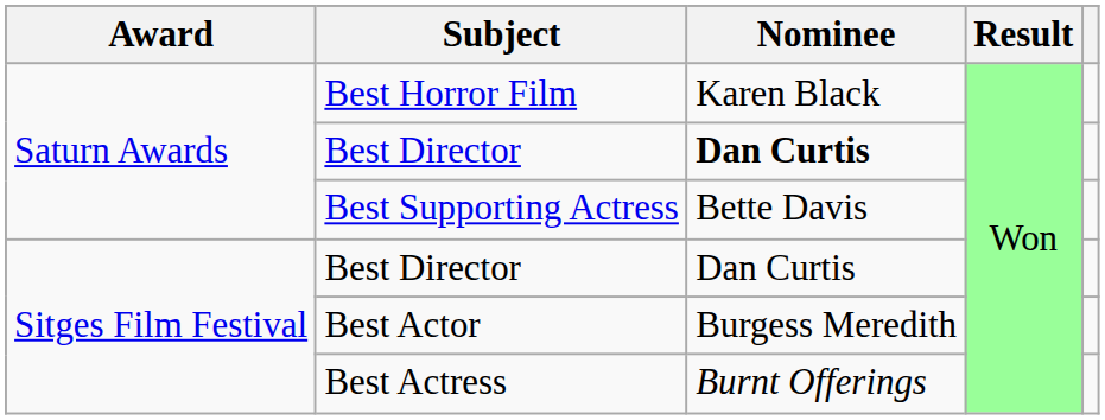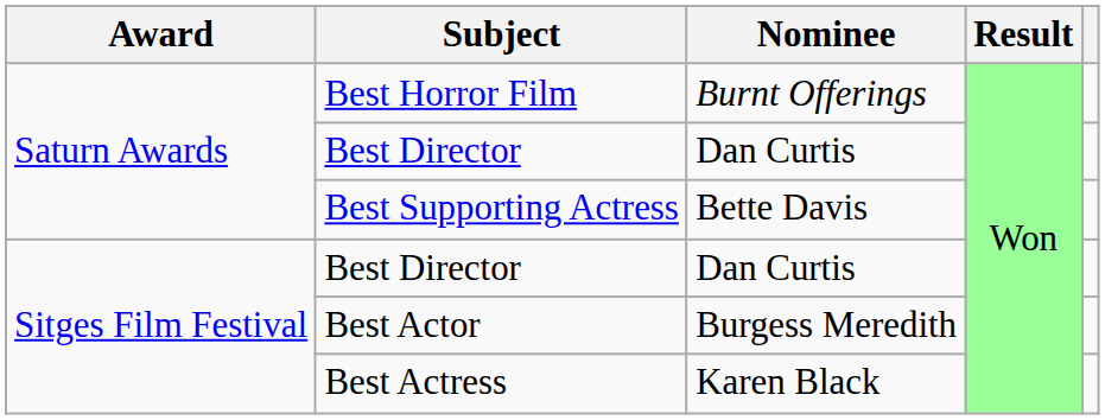 <table class="wikitable">
 <tr>
 <th>Award</th>
 <th>Subject</th>
 <th>Nominee</th>
 <th>Result</th>
 <th></th>
 </tr>
 <tr>
 <td rowspan="3"><a href='#'>Saturn Awards</a></td>
 <td><a href='#'>Best Horror Film</a></td>
-<td>Karen Black</td>
+<td><em>Burnt Offerings</em></td>
 <td rowspan="6" style="background: #99FF99; color: black; vertical-align: middle; text-align: center; " class="yes table-yes2">Won</td>
 <td style="text-align:center;"></td>
 </tr>
 <tr>
 <td><a href='#'>Best Director</a></td>
-<td><strong>Dan Curtis</strong></td>
+<td>Dan Curtis</td>
 <td style="text-align:center;"></td>
 </tr>
 <tr>
 <td><a href='#'>Best Supporting Actress</a></td>
 <td>Bette Davis</td>
 <td style="text-align:center;"></td>
 </tr>
 <tr>
 <td rowspan="3"><a href='#'>Sitges Film Festival</a></td>
 <td>Best Director</td>
 <td>Dan Curtis</td>
 <td style="text-align:center;"></td>
 </tr>
 <tr>
 <td>Best Actor</td>
 <td>Burgess Meredith</td>
 <td style="text-align:center;"></td>
 </tr>
 <tr>
 <td>Best Actress</td>
-<td><em>Burnt Offerings</em></td>
+<td>Karen Black</td>
 <td style="text-align:center;"></td>
 </tr>
 </table>
